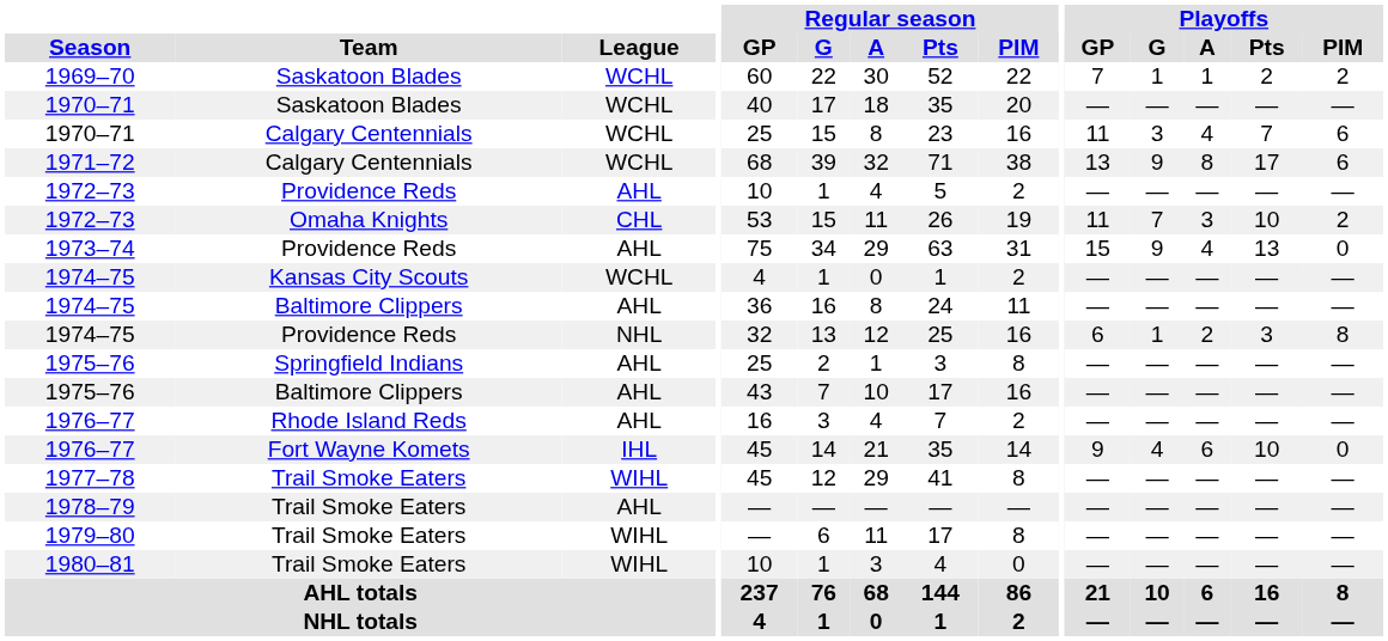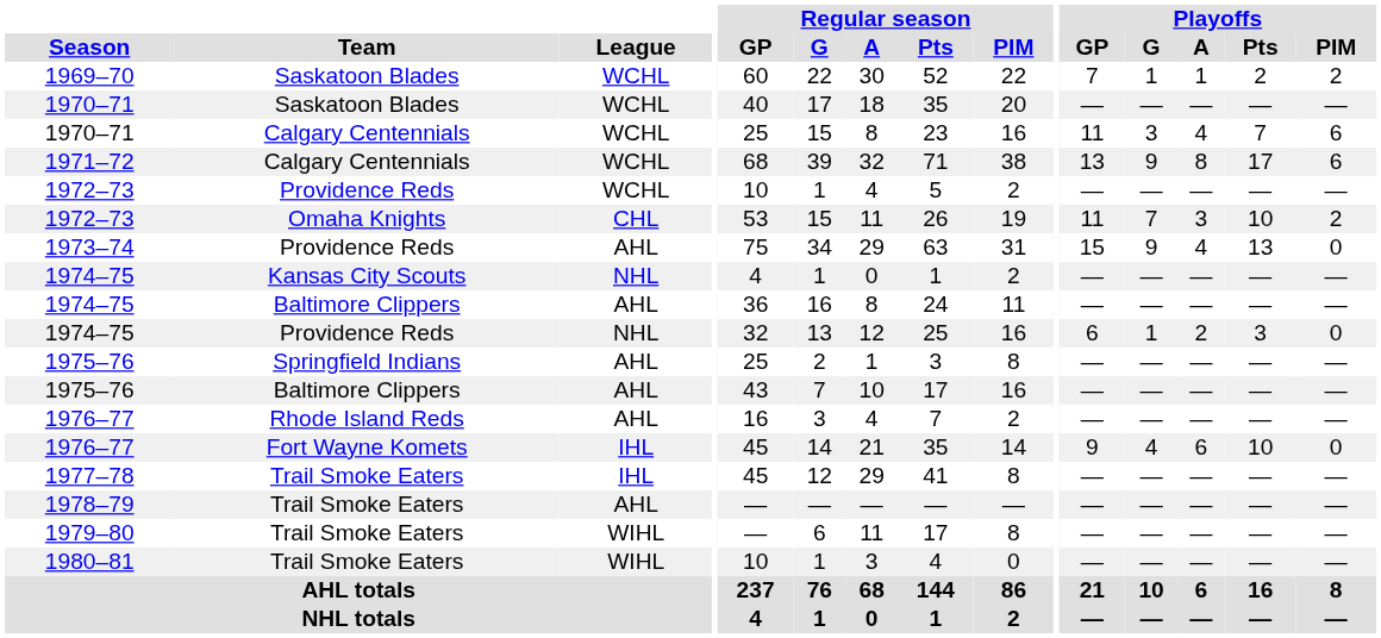 <table border="0" cellpadding="1" cellspacing="0" style="text-align:center; width:60em">
 <tr bgcolor="#e0e0e0">
 <th colspan="3" bgcolor="#ffffff"></th>
 <th rowspan="100" bgcolor="#ffffff"></th>
 <th colspan="5"><a href='#'>Regular season</a></th>
 <th rowspan="100" bgcolor="#ffffff"></th>
 <th colspan="5"><a href='#'>Playoffs</a></th>
 </tr>
 <tr bgcolor="#e0e0e0">
 <th><a href='#'>Season</a></th>
 <th>Team</th>
 <th>League</th>
 <th>GP</th>
 <th><a href='#'>G</a></th>
 <th><a href='#'>A</a></th>
 <th><a href='#'>Pts</a></th>
 <th><a href='#'>PIM</a></th>
 <th>GP</th>
 <th>G</th>
 <th>A</th>
 <th>Pts</th>
 <th>PIM</th>
 </tr>
 <tr>
 <td><a href='#'>1969–70</a></td>
 <td><a href='#'>Saskatoon Blades</a></td>
 <td><a href='#'>WCHL</a></td>
 <td>60</td>
 <td>22</td>
 <td>30</td>
 <td>52</td>
 <td>22</td>
 <td>7</td>
 <td>1</td>
 <td>1</td>
 <td>2</td>
 <td>2</td>
 </tr>
 <tr bgcolor="#f0f0f0">
 <td><a href='#'>1970–71</a></td>
 <td>Saskatoon Blades</td>
 <td>WCHL</td>
 <td>40</td>
 <td>17</td>
 <td>18</td>
 <td>35</td>
 <td>20</td>
 <td>—</td>
 <td>—</td>
 <td>—</td>
 <td>—</td>
 <td>—</td>
 </tr>
 <tr>
 <td>1970–71</td>
 <td><a href='#'>Calgary Centennials</a></td>
 <td>WCHL</td>
 <td>25</td>
 <td>15</td>
 <td>8</td>
 <td>23</td>
 <td>16</td>
 <td>11</td>
 <td>3</td>
 <td>4</td>
 <td>7</td>
 <td>6</td>
 </tr>
 <tr bgcolor="#f0f0f0">
 <td><a href='#'>1971–72</a></td>
 <td>Calgary Centennials</td>
 <td>WCHL</td>
 <td>68</td>
 <td>39</td>
 <td>32</td>
 <td>71</td>
 <td>38</td>
 <td>13</td>
 <td>9</td>
 <td>8</td>
 <td>17</td>
 <td>6</td>
 </tr>
 <tr>
 <td><a href='#'>1972–73</a></td>
 <td><a href='#'>Providence Reds</a></td>
-<td><a href='#'>AHL</a></td>
+<td>WCHL</td>
 <td>10</td>
 <td>1</td>
 <td>4</td>
 <td>5</td>
 <td>2</td>
 <td>—</td>
 <td>—</td>
 <td>—</td>
 <td>—</td>
 <td>—</td>
 </tr>
 <tr bgcolor="#f0f0f0">
 <td><a href='#'>1972–73</a></td>
 <td><a href='#'>Omaha Knights</a></td>
 <td><a href='#'>CHL</a></td>
 <td>53</td>
 <td>15</td>
 <td>11</td>
 <td>26</td>
 <td>19</td>
 <td>11</td>
 <td>7</td>
 <td>3</td>
 <td>10</td>
 <td>2</td>
 </tr>
 <tr>
 <td><a href='#'>1973–74</a></td>
 <td>Providence Reds</td>
 <td>AHL</td>
 <td>75</td>
 <td>34</td>
 <td>29</td>
 <td>63</td>
 <td>31</td>
 <td>15</td>
 <td>9</td>
 <td>4</td>
 <td>13</td>
 <td>0</td>
 </tr>
 <tr bgcolor="#f0f0f0">
 <td><a href='#'>1974–75</a></td>
 <td><a href='#'>Kansas City Scouts</a></td>
-<td>WCHL</td>
+<td><a href='#'>NHL</a></td>
 <td>4</td>
 <td>1</td>
 <td>0</td>
 <td>1</td>
 <td>2</td>
 <td>—</td>
 <td>—</td>
 <td>—</td>
 <td>—</td>
 <td>—</td>
 </tr>
 <tr>
 <td><a href='#'>1974–75</a></td>
 <td><a href='#'>Baltimore Clippers</a></td>
 <td>AHL</td>
 <td>36</td>
 <td>16</td>
 <td>8</td>
 <td>24</td>
 <td>11</td>
 <td>—</td>
 <td>—</td>
 <td>—</td>
 <td>—</td>
 <td>—</td>
 </tr>
 <tr bgcolor="#f0f0f0">
 <td>1974–75</td>
 <td>Providence Reds</td>
 <td>NHL</td>
 <td>32</td>
 <td>13</td>
 <td>12</td>
 <td>25</td>
 <td>16</td>
 <td>6</td>
 <td>1</td>
 <td>2</td>
 <td>3</td>
-<td>8</td>
+<td>0</td>
 </tr>
 <tr>
 <td><a href='#'>1975–76</a></td>
 <td><a href='#'>Springfield Indians</a></td>
 <td>AHL</td>
 <td>25</td>
 <td>2</td>
 <td>1</td>
 <td>3</td>
 <td>8</td>
 <td>—</td>
 <td>—</td>
 <td>—</td>
 <td>—</td>
 <td>—</td>
 </tr>
 <tr bgcolor="#f0f0f0">
 <td>1975–76</td>
 <td>Baltimore Clippers</td>
 <td>AHL</td>
 <td>43</td>
 <td>7</td>
 <td>10</td>
 <td>17</td>
 <td>16</td>
 <td>—</td>
 <td>—</td>
 <td>—</td>
 <td>—</td>
 <td>—</td>
 </tr>
 <tr>
 <td><a href='#'>1976–77</a></td>
 <td><a href='#'>Rhode Island Reds</a></td>
 <td>AHL</td>
 <td>16</td>
 <td>3</td>
 <td>4</td>
 <td>7</td>
 <td>2</td>
 <td>—</td>
 <td>—</td>
 <td>—</td>
 <td>—</td>
 <td>—</td>
 </tr>
 <tr bgcolor="#f0f0f0">
 <td><a href='#'>1976–77</a></td>
 <td><a href='#'>Fort Wayne Komets</a></td>
 <td><a href='#'>IHL</a></td>
 <td>45</td>
 <td>14</td>
 <td>21</td>
 <td>35</td>
 <td>14</td>
 <td>9</td>
 <td>4</td>
 <td>6</td>
 <td>10</td>
 <td>0</td>
 </tr>
 <tr>
 <td><a href='#'>1977–78</a></td>
 <td><a href='#'>Trail Smoke Eaters</a></td>
-<td><a href='#'>WIHL</a></td>
+<td><a href='#'>IHL</a></td>
 <td>45</td>
 <td>12</td>
 <td>29</td>
 <td>41</td>
 <td>8</td>
 <td>—</td>
 <td>—</td>
 <td>—</td>
 <td>—</td>
 <td>—</td>
 </tr>
 <tr bgcolor="#f0f0f0">
 <td><a href='#'>1978–79</a></td>
 <td>Trail Smoke Eaters</td>
 <td>AHL</td>
 <td>—</td>
 <td>—</td>
 <td>—</td>
 <td>—</td>
 <td>—</td>
 <td>—</td>
 <td>—</td>
 <td>—</td>
 <td>—</td>
 <td>—</td>
 </tr>
 <tr>
 <td><a href='#'>1979–80</a></td>
 <td>Trail Smoke Eaters</td>
 <td>WIHL</td>
 <td>—</td>
 <td>6</td>
 <td>11</td>
 <td>17</td>
 <td>8</td>
 <td>—</td>
 <td>—</td>
 <td>—</td>
 <td>—</td>
 <td>—</td>
 </tr>
 <tr bgcolor="#f0f0f0">
 <td><a href='#'>1980–81</a></td>
 <td>Trail Smoke Eaters</td>
 <td>WIHL</td>
 <td>10</td>
 <td>1</td>
 <td>3</td>
 <td>4</td>
 <td>0</td>
 <td>—</td>
 <td>—</td>
 <td>—</td>
 <td>—</td>
 <td>—</td>
 </tr>
 <tr bgcolor="#e0e0e0">
 <th colspan="3">AHL totals</th>
 <th>237</th>
 <th>76</th>
 <th>68</th>
 <th>144</th>
 <th>86</th>
 <th>21</th>
 <th>10</th>
 <th>6</th>
 <th>16</th>
 <th>8</th>
 </tr>
 <tr bgcolor="#e0e0e0">
 <th colspan="3">NHL totals</th>
 <th>4</th>
 <th>1</th>
 <th>0</th>
 <th>1</th>
 <th>2</th>
 <th>—</th>
 <th>—</th>
 <th>—</th>
 <th>—</th>
 <th>—</th>
 </tr>
 </table>
